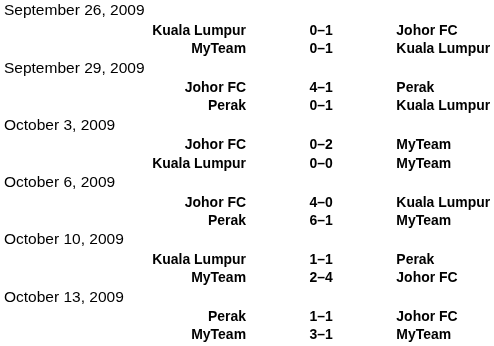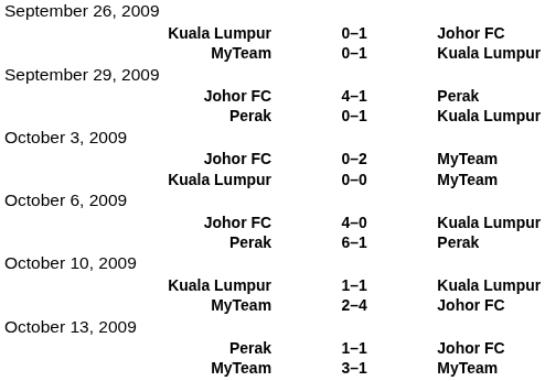 <table width=100% cellspacing=1>
 <tr>
 <th width=20%></th>
 <th width=12%></th>
 <th width=20%></th>
 <th></th>
 </tr>
 <tr>
 <td>September 26, 2009</td>
 </tr>
 <tr style=font-size:90%>
 <td align=right><strong>Kuala Lumpur</strong></td>
 <td align=center><strong>0–1</strong></td>
 <td><strong>Johor FC</strong></td>
 <td></td>
 <td></td>
 </tr>
 <tr style=font-size:90%>
 <td align=right><strong>MyTeam</strong></td>
 <td align=center><strong>0–1</strong></td>
 <td><strong>Kuala Lumpur</strong></td>
 <td></td>
 <td></td>
 </tr>
 <tr>
 <td>September 29, 2009</td>
 </tr>
 <tr style=font-size:90%>
 <td align=right><strong>Johor FC</strong></td>
 <td align=center><strong>4–1</strong></td>
 <td><strong>Perak</strong></td>
 <td></td>
 <td></td>
 </tr>
 <tr style=font-size:90%>
 <td align=right><strong>Perak</strong></td>
 <td align=center><strong>0–1</strong></td>
 <td><strong>Kuala Lumpur</strong></td>
 <td></td>
 <td></td>
 </tr>
 <tr>
 <td>October 3, 2009</td>
 </tr>
 <tr style=font-size:90%>
 <td align=right><strong>Johor FC</strong></td>
 <td align=center><strong>0–2</strong></td>
 <td><strong>MyTeam</strong></td>
 <td></td>
 <td></td>
 </tr>
 <tr style=font-size:90%>
 <td align=right><strong>Kuala Lumpur</strong></td>
 <td align=center><strong>0–0</strong></td>
 <td><strong>MyTeam</strong></td>
 <td></td>
 <td></td>
 </tr>
 <tr>
 <td>October 6, 2009</td>
 </tr>
 <tr style=font-size:90%>
 <td align=right><strong>Johor FC</strong></td>
 <td align=center><strong>4–0</strong></td>
 <td><strong>Kuala Lumpur</strong></td>
 <td></td>
 <td></td>
 </tr>
 <tr style=font-size:90%>
 <td align=right><strong>Perak</strong></td>
 <td align=center><strong>6–1</strong></td>
-<td><strong>MyTeam</strong></td>
+<td><strong>Perak</strong></td>
 <td></td>
 <td></td>
 </tr>
 <tr>
 <td>October 10, 2009</td>
 </tr>
 <tr style=font-size:90%>
 <td align=right><strong>Kuala Lumpur</strong></td>
 <td align=center><strong>1–1</strong></td>
-<td><strong>Perak</strong></td>
+<td><strong>Kuala Lumpur</strong></td>
 <td></td>
 <td></td>
 </tr>
 <tr style=font-size:90%>
 <td align=right><strong>MyTeam</strong></td>
 <td align=center><strong>2–4</strong></td>
 <td><strong>Johor FC</strong></td>
 <td></td>
 <td></td>
 </tr>
 <tr>
 <td>October 13, 2009</td>
 </tr>
 <tr style=font-size:90%>
 <td align=right><strong>Perak</strong></td>
 <td align=center><strong>1–1</strong></td>
 <td><strong>Johor FC</strong></td>
 <td></td>
 <td></td>
 </tr>
 <tr style=font-size:90%>
 <td align=right><strong>MyTeam</strong></td>
 <td align=center><strong>3–1</strong></td>
 <td><strong>MyTeam</strong></td>
 <td></td>
 <td></td>
 </tr>
 </table>
